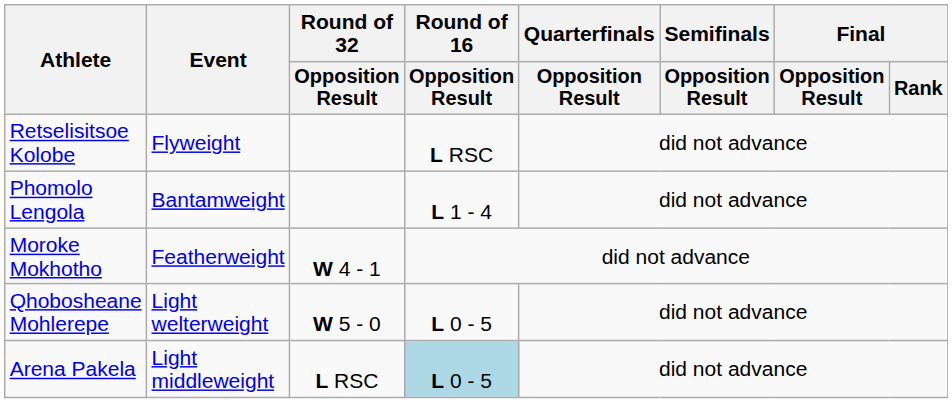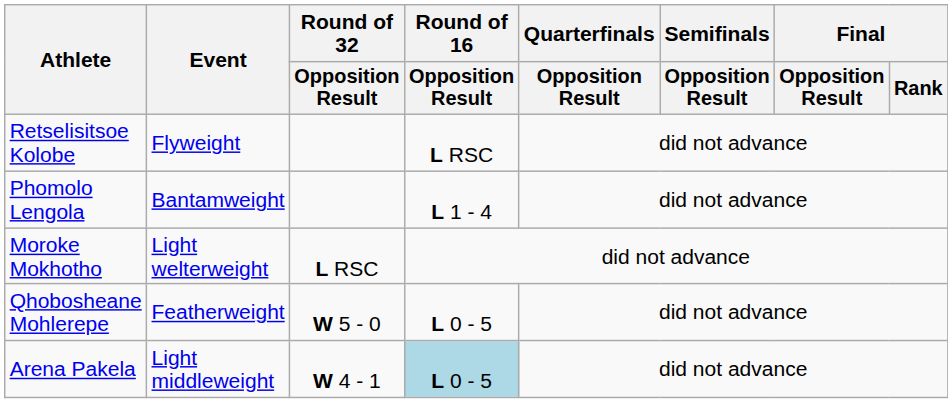 <table class="wikitable" style="font-size:90%; text-align:center">
 <tr>
 <th rowspan=2>Athlete</th>
 <th rowspan=2>Event</th>
 <th>Round of 32</th>
 <th>Round of 16</th>
 <th>Quarterfinals</th>
 <th>Semifinals</th>
 <th colspan=2>Final</th>
 </tr>
 <tr style="font-size:95%">
 <th>Opposition<br>Result</th>
 <th>Opposition<br>Result</th>
 <th>Opposition<br>Result</th>
 <th>Opposition<br>Result</th>
 <th>Opposition<br>Result</th>
 <th>Rank</th>
 </tr>
 <tr>
 <td align=left><a href='#'>Retselisitsoe Kolobe</a></td>
 <td align=left><a href='#'>Flyweight</a></td>
 <td></td>
 <td><br><strong>L</strong> RSC</td>
 <td colspan=4>did not advance</td>
 </tr>
 <tr>
 <td align=left><a href='#'>Phomolo Lengola</a></td>
 <td align=left><a href='#'>Bantamweight</a></td>
 <td></td>
 <td><br><strong>L</strong> 1 - 4</td>
 <td colspan=4>did not advance</td>
 </tr>
 <tr>
 <td align=left><a href='#'>Moroke Mokhotho</a></td>
-<td align=left><a href='#'>Featherweight</a></td>
-<td><br><strong>W</strong> 4 - 1</td>
+<td align=left><a href='#'>Light welterweight</a></td>
+<td><br><strong>L</strong> RSC</td>
 <td colspan=5>did not advance</td>
 </tr>
 <tr>
 <td align=left><a href='#'>Qhobosheane Mohlerepe</a></td>
-<td align=left><a href='#'>Light welterweight</a></td>
+<td align=left><a href='#'>Featherweight</a></td>
 <td><br><strong>W</strong> 5 - 0</td>
 <td><br><strong>L</strong> 0 - 5</td>
 <td colspan=4>did not advance</td>
 </tr>
 <tr>
 <td align=left><a href='#'>Arena Pakela</a></td>
 <td align=left><a href='#'>Light middleweight</a></td>
-<td><br><strong>L</strong> RSC</td>
+<td><br><strong>W</strong> 4 - 1</td>
 <td style="background: lightblue;"><br><strong>L</strong> 0 - 5</td>
 <td colspan=4>did not advance</td>
 </tr>
 </table>
